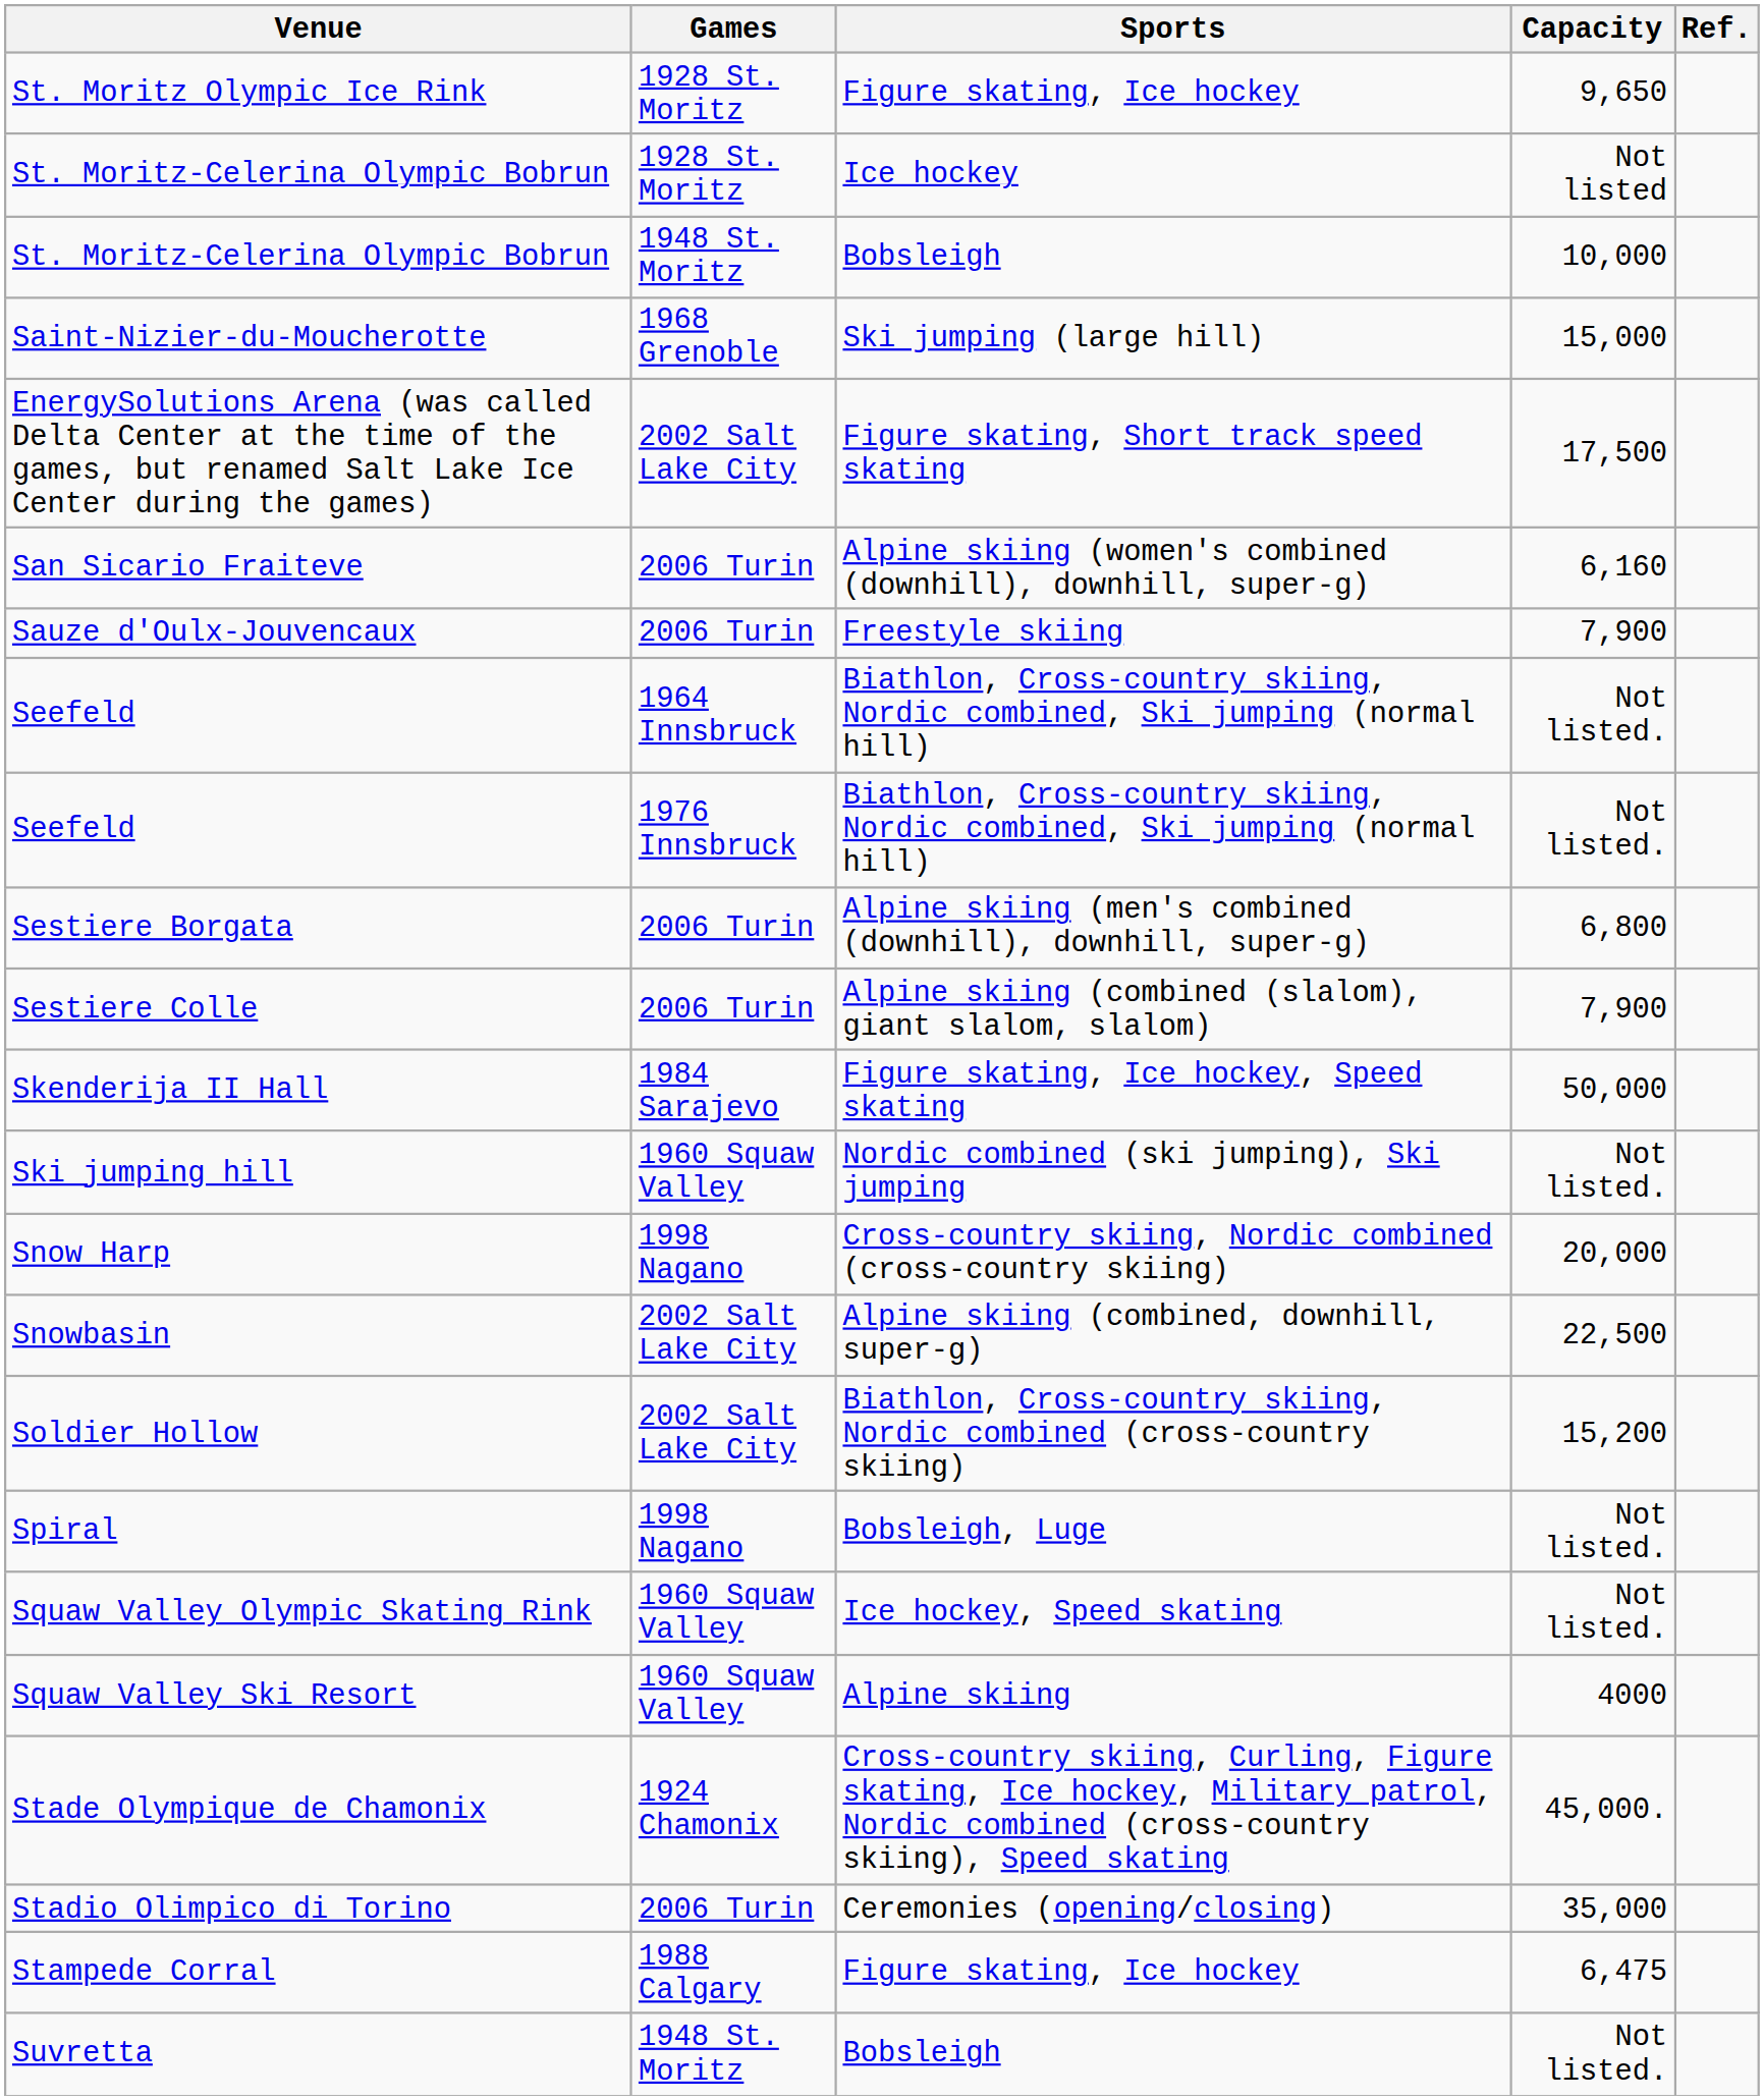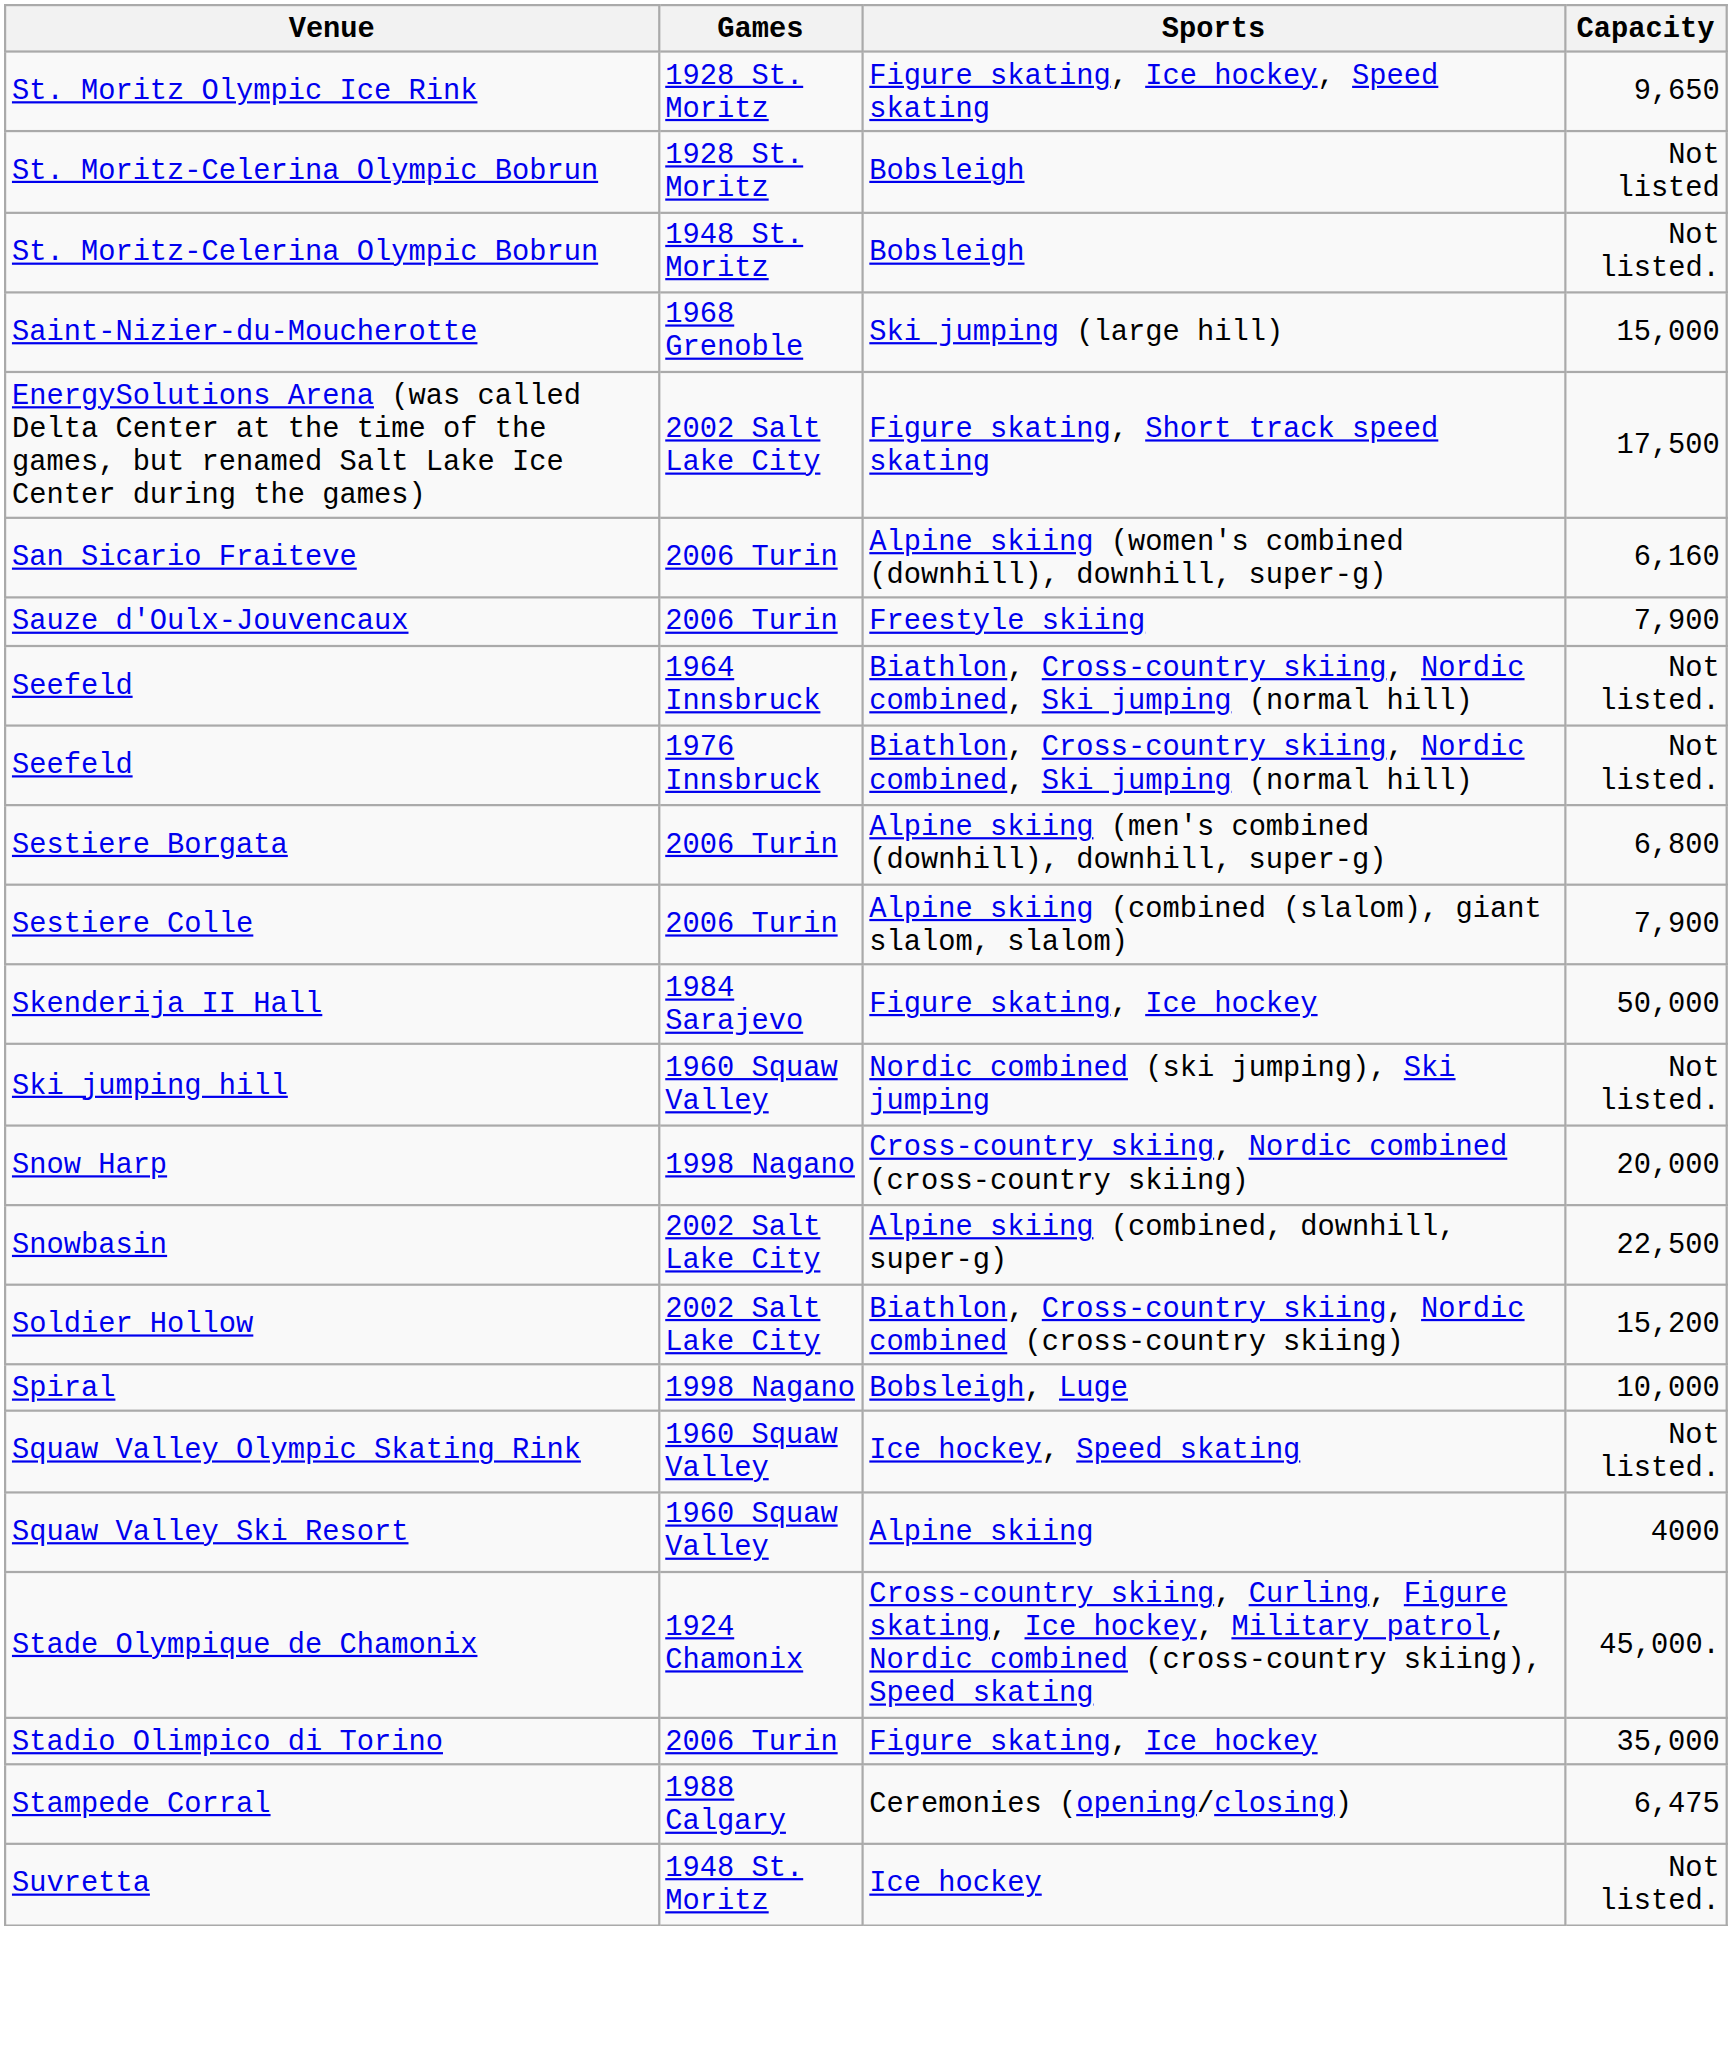 <table class="wikitable sortable" width=780px>
 <tr>
 <th>Venue</th>
 <th>Games</th>
 <th>Sports</th>
 <th>Capacity</th>
-<th>Ref.</th>
 </tr>
 <tr>
 <td><a href='#'>St. Moritz Olympic Ice Rink</a></td>
 <td><a href='#'>1928 St. Moritz</a></td>
-<td><a href='#'>Figure skating</a>, <a href='#'>Ice hockey</a></td>
+<td><a href='#'>Figure skating</a>, <a href='#'>Ice hockey</a>, <a href='#'>Speed skating</a></td>
 <td align="right">9,650</td>
-<td align=center></td>
 </tr>
 <tr>
 <td><a href='#'>St. Moritz-Celerina Olympic Bobrun</a></td>
 <td><a href='#'>1928 St. Moritz</a></td>
-<td><a href='#'>Ice hockey</a></td>
+<td><a href='#'>Bobsleigh</a></td>
 <td align="right">Not listed</td>
-<td align=center></td>
 </tr>
 <tr>
 <td><a href='#'>St. Moritz-Celerina Olympic Bobrun</a></td>
 <td><a href='#'>1948 St. Moritz</a></td>
 <td><a href='#'>Bobsleigh</a></td>
-<td align="right">10,000</td>
-<td align=center></td>
+<td align="right">Not listed.</td>
 </tr>
 <tr>
 <td><a href='#'>Saint-Nizier-du-Moucherotte</a></td>
 <td><a href='#'>1968 Grenoble</a></td>
 <td><a href='#'>Ski jumping</a> (large hill)</td>
 <td align="right">15,000</td>
-<td align=center></td>
 </tr>
 <tr>
 <td><a href='#'>EnergySolutions Arena</a> (was called Delta Center at the time of the games, but renamed Salt Lake Ice Center during the games)</td>
 <td><a href='#'>2002 Salt Lake City</a></td>
 <td><a href='#'>Figure skating</a>, <a href='#'>Short track speed skating</a></td>
 <td align="right">17,500</td>
-<td align=center></td>
 </tr>
 <tr>
 <td><a href='#'>San Sicario Fraiteve</a></td>
 <td><a href='#'>2006 Turin</a></td>
 <td><a href='#'>Alpine skiing</a> (women's combined (downhill), downhill, super-g)</td>
 <td align="right">6,160</td>
-<td align=center></td>
 </tr>
 <tr>
 <td><a href='#'>Sauze d'Oulx-Jouvencaux</a></td>
 <td><a href='#'>2006 Turin</a></td>
 <td><a href='#'>Freestyle skiing</a></td>
 <td align="right">7,900</td>
-<td align=center></td>
 </tr>
 <tr>
 <td><a href='#'>Seefeld</a></td>
 <td><a href='#'>1964 Innsbruck</a></td>
 <td><a href='#'>Biathlon</a>, <a href='#'>Cross-country skiing</a>, <a href='#'>Nordic combined</a>, <a href='#'>Ski jumping</a> (normal hill)</td>
 <td align="right">Not listed.</td>
-<td align=center></td>
 </tr>
 <tr>
 <td><a href='#'>Seefeld</a></td>
 <td><a href='#'>1976 Innsbruck</a></td>
 <td><a href='#'>Biathlon</a>, <a href='#'>Cross-country skiing</a>, <a href='#'>Nordic combined</a>, <a href='#'>Ski jumping</a> (normal hill)</td>
 <td align="right">Not listed.</td>
-<td align=center></td>
 </tr>
 <tr>
 <td><a href='#'>Sestiere Borgata</a></td>
 <td><a href='#'>2006 Turin</a></td>
 <td><a href='#'>Alpine skiing</a> (men's combined (downhill), downhill, super-g)</td>
 <td align="right">6,800</td>
-<td align=center></td>
 </tr>
 <tr>
 <td><a href='#'>Sestiere Colle</a></td>
 <td><a href='#'>2006 Turin</a></td>
 <td><a href='#'>Alpine skiing</a> (combined (slalom), giant slalom, slalom)</td>
 <td align="right">7,900</td>
-<td align=center></td>
 </tr>
 <tr>
 <td><a href='#'>Skenderija II Hall</a></td>
 <td><a href='#'>1984 Sarajevo</a></td>
-<td><a href='#'>Figure skating</a>, <a href='#'>Ice hockey</a>, <a href='#'>Speed skating</a></td>
+<td><a href='#'>Figure skating</a>, <a href='#'>Ice hockey</a></td>
 <td align="right">50,000</td>
-<td align=center></td>
 </tr>
 <tr>
 <td><a href='#'>Ski jumping hill</a></td>
 <td><a href='#'>1960 Squaw Valley</a></td>
 <td><a href='#'>Nordic combined</a> (ski jumping), <a href='#'>Ski jumping</a></td>
 <td align="right">Not listed.</td>
-<td align=center></td>
 </tr>
 <tr>
 <td><a href='#'>Snow Harp</a></td>
 <td><a href='#'>1998 Nagano</a></td>
 <td><a href='#'>Cross-country skiing</a>, <a href='#'>Nordic combined</a> (cross-country skiing)</td>
 <td align="right">20,000</td>
-<td align=center></td>
 </tr>
 <tr>
 <td><a href='#'>Snowbasin</a></td>
 <td><a href='#'>2002 Salt Lake City</a></td>
 <td><a href='#'>Alpine skiing</a> (combined, downhill, super-g)</td>
 <td align="right">22,500</td>
-<td align=center></td>
 </tr>
 <tr>
 <td><a href='#'>Soldier Hollow</a></td>
 <td><a href='#'>2002 Salt Lake City</a></td>
 <td><a href='#'>Biathlon</a>, <a href='#'>Cross-country skiing</a>, <a href='#'>Nordic combined</a> (cross-country skiing)</td>
 <td align="right">15,200</td>
-<td align=center></td>
 </tr>
 <tr>
 <td><a href='#'>Spiral</a></td>
 <td><a href='#'>1998 Nagano</a></td>
 <td><a href='#'>Bobsleigh</a>, <a href='#'>Luge</a></td>
-<td align="right">Not listed.</td>
-<td align=center></td>
+<td align="right">10,000</td>
 </tr>
 <tr>
 <td><a href='#'>Squaw Valley Olympic Skating Rink</a></td>
 <td><a href='#'>1960 Squaw Valley</a></td>
 <td><a href='#'>Ice hockey</a>, <a href='#'>Speed skating</a></td>
 <td align="right">Not listed.</td>
-<td align=center></td>
 </tr>
 <tr>
 <td><a href='#'>Squaw Valley Ski Resort</a></td>
 <td><a href='#'>1960 Squaw Valley</a></td>
 <td><a href='#'>Alpine skiing</a></td>
 <td align="right">4000</td>
-<td align=center></td>
 </tr>
 <tr>
 <td><a href='#'>Stade Olympique de Chamonix</a></td>
 <td><a href='#'>1924 Chamonix</a></td>
 <td><a href='#'>Cross-country skiing</a>, <a href='#'>Curling</a>, <a href='#'>Figure skating</a>, <a href='#'>Ice hockey</a>, <a href='#'>Military patrol</a>, <a href='#'>Nordic combined</a> (cross-country skiing), <a href='#'>Speed skating</a></td>
 <td align="right">45,000.</td>
-<td align=center></td>
 </tr>
 <tr>
 <td><a href='#'>Stadio Olimpico di Torino</a></td>
 <td><a href='#'>2006 Turin</a></td>
-<td>Ceremonies (<a href='#'>opening</a>/<a href='#'>closing</a>)</td>
+<td><a href='#'>Figure skating</a>, <a href='#'>Ice hockey</a></td>
 <td align="right">35,000</td>
-<td align=center></td>
 </tr>
 <tr>
 <td><a href='#'>Stampede Corral</a></td>
 <td><a href='#'>1988 Calgary</a></td>
-<td><a href='#'>Figure skating</a>, <a href='#'>Ice hockey</a></td>
+<td>Ceremonies (<a href='#'>opening</a>/<a href='#'>closing</a>)</td>
 <td align="right">6,475</td>
-<td align=center></td>
 </tr>
 <tr>
 <td><a href='#'>Suvretta</a></td>
 <td><a href='#'>1948 St. Moritz</a></td>
-<td><a href='#'>Bobsleigh</a></td>
+<td><a href='#'>Ice hockey</a></td>
 <td align="right">Not listed.</td>
-<td align=center></td>
 </tr>
 </table>
